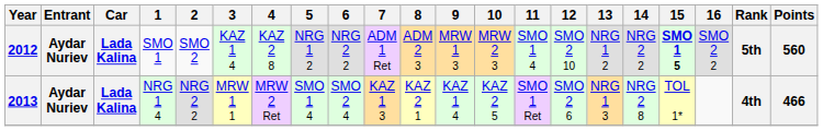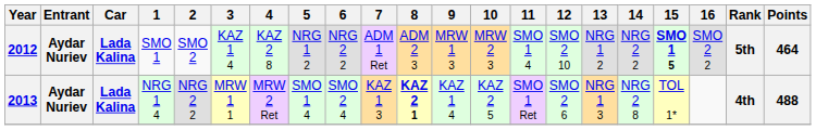 <table class="wikitable" style="text-align:center; font-size:85%">
 <tr valign="top">
 <th>Year</th>
 <th>Entrant</th>
 <th>Car</th>
 <th>1</th>
 <th>2</th>
 <th>3</th>
 <th>4</th>
 <th>5</th>
 <th>6</th>
 <th>7</th>
 <th>8</th>
 <th>9</th>
 <th>10</th>
 <th>11</th>
 <th>12</th>
 <th>13</th>
 <th>14</th>
 <th>15</th>
 <th>16</th>
 <th>Rank</th>
 <th>Points</th>
 </tr>
 <tr>
 <th><a href='#'>2012</a></th>
 <th>Aydar Nuriev</th>
 <th><a href='#'>Lada Kalina</a></th>
 <td style="background:#;"><a href='#'>SMO<br>1</a><br><small></small></td>
 <td style="background:#;"><a href='#'>SMO<br>2</a><br><small></small></td>
 <td style="background:#DFFFDF;"><a href='#'>KAZ<br>1</a><br><small>4</small></td>
 <td style="background:#DFFFDF;"><a href='#'>KAZ<br>2</a><br><small>8</small></td>
 <td style="background:#dfdfdf;"><a href='#'>NRG<br>1</a><br><small>2</small></td>
 <td style="background:#dfdfdf;"><a href='#'>NRG<br>2</a><br><small>2</small></td>
 <td style="background:#efcfff;"><a href='#'>ADM<br>1</a><br><small>Ret</small></td>
 <td style="background:#ffdf9f;"><a href='#'>ADM<br>2</a><br><small>3</small></td>
 <td style="background:#ffdf9f;"><a href='#'>MRW<br>1</a><br><small>3</small></td>
 <td style="background:#ffdf9f;"><a href='#'>MRW<br>2</a><br><small>3</small></td>
 <td style="background:#DFFFDF;"><a href='#'>SMO<br>1</a><br><small>4</small></td>
 <td style="background:#DFFFDF;"><a href='#'>SMO<br>2</a><br><small>10</small></td>
 <td style="background:#dfdfdf;"><a href='#'>NRG<br>1</a><br><small>2</small></td>
 <td style="background:#dfdfdf;"><a href='#'>NRG<br>2</a><br><small>2</small></td>
 <td style="background:#DFFFDF;"><strong><a href='#'>SMO<br>1</a><br><small>5</small></strong></td>
 <td style="background:#dfdfdf;"><a href='#'>SMO<br>2</a><br><small>2</small></td>
 <th>5th</th>
-<th>560</th>
+<th>464</th>
 </tr>
 <tr>
 <th><a href='#'>2013</a></th>
 <th>Aydar Nuriev</th>
 <th><a href='#'>Lada Kalina</a></th>
 <td style="background:#DFFFDF;"><a href='#'>NRG<br>1</a><br><small>4</small></td>
 <td style="background:#dfdfdf;"><a href='#'>NRG<br>2</a><br><small>2</small></td>
 <td style="background:#ffffbf;"><a href='#'>MRW<br>1</a><br><small>1</small></td>
 <td style="background:#efcfff;"><a href='#'>MRW<br>2</a><br><small>Ret</small></td>
 <td style="background:#DFFFDF;"><a href='#'>SMO<br>1</a><br><small>4</small></td>
 <td style="background:#DFFFDF;"><a href='#'>SMO<br>2</a><br><small>4</small></td>
 <td style="background:#ffdf9f;"><a href='#'>KAZ<br>1</a><br><small>3</small></td>
-<td style="background:#ffffbf;"><a href='#'>KAZ<br>2</a><br><small>1</small></td>
+<td style="background:#ffffbf;"><strong><a href='#'>KAZ<br>2</a><br><small>1</small></strong></td>
 <td style="background:#DFFFDF;"><a href='#'>KAZ<br>1</a><br><small>4</small></td>
 <td style="background:#DFFFDF;"><a href='#'>KAZ<br>2</a><br><small>5</small></td>
 <td style="background:#efcfff;"><a href='#'>SMO<br>1</a><br><small>Ret</small></td>
 <td style="background:#DFFFDF;"><a href='#'>SMO<br>2</a><br><small>6</small></td>
 <td style="background:#ffdf9f;"><a href='#'>NRG<br>1</a><br><small>3</small></td>
 <td style="background:#DFFFDF;"><a href='#'>NRG<br>2</a><br><small>8</small></td>
 <td style="background:#ffffbf;"><a href='#'>TOL</a><br><br><small>1*</small></td>
 <td></td>
 <th>4th</th>
-<th>466</th>
+<th>488</th>
 </tr>
 <tr>
 </tr>
 </table>
